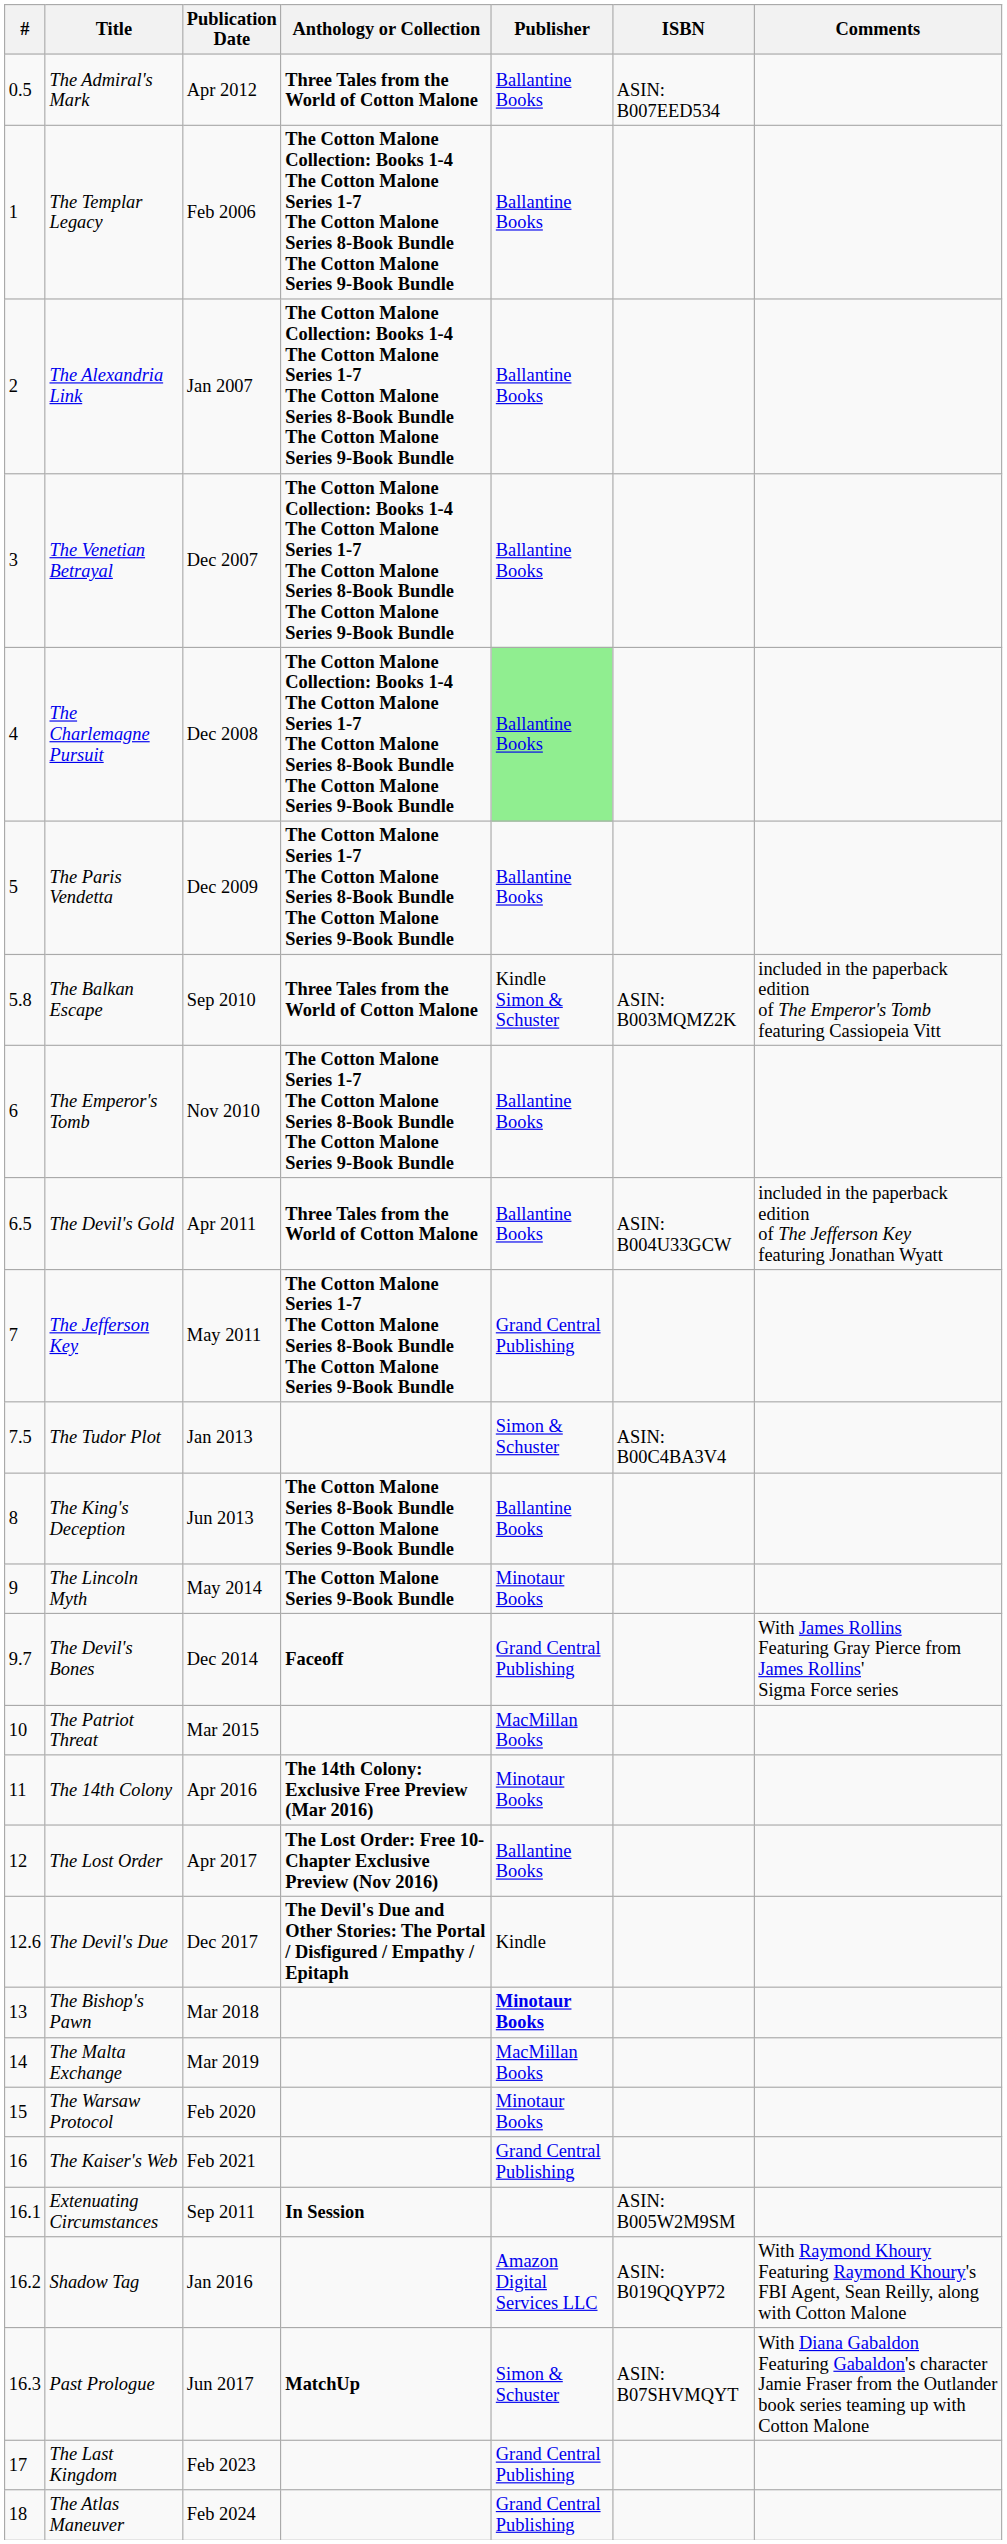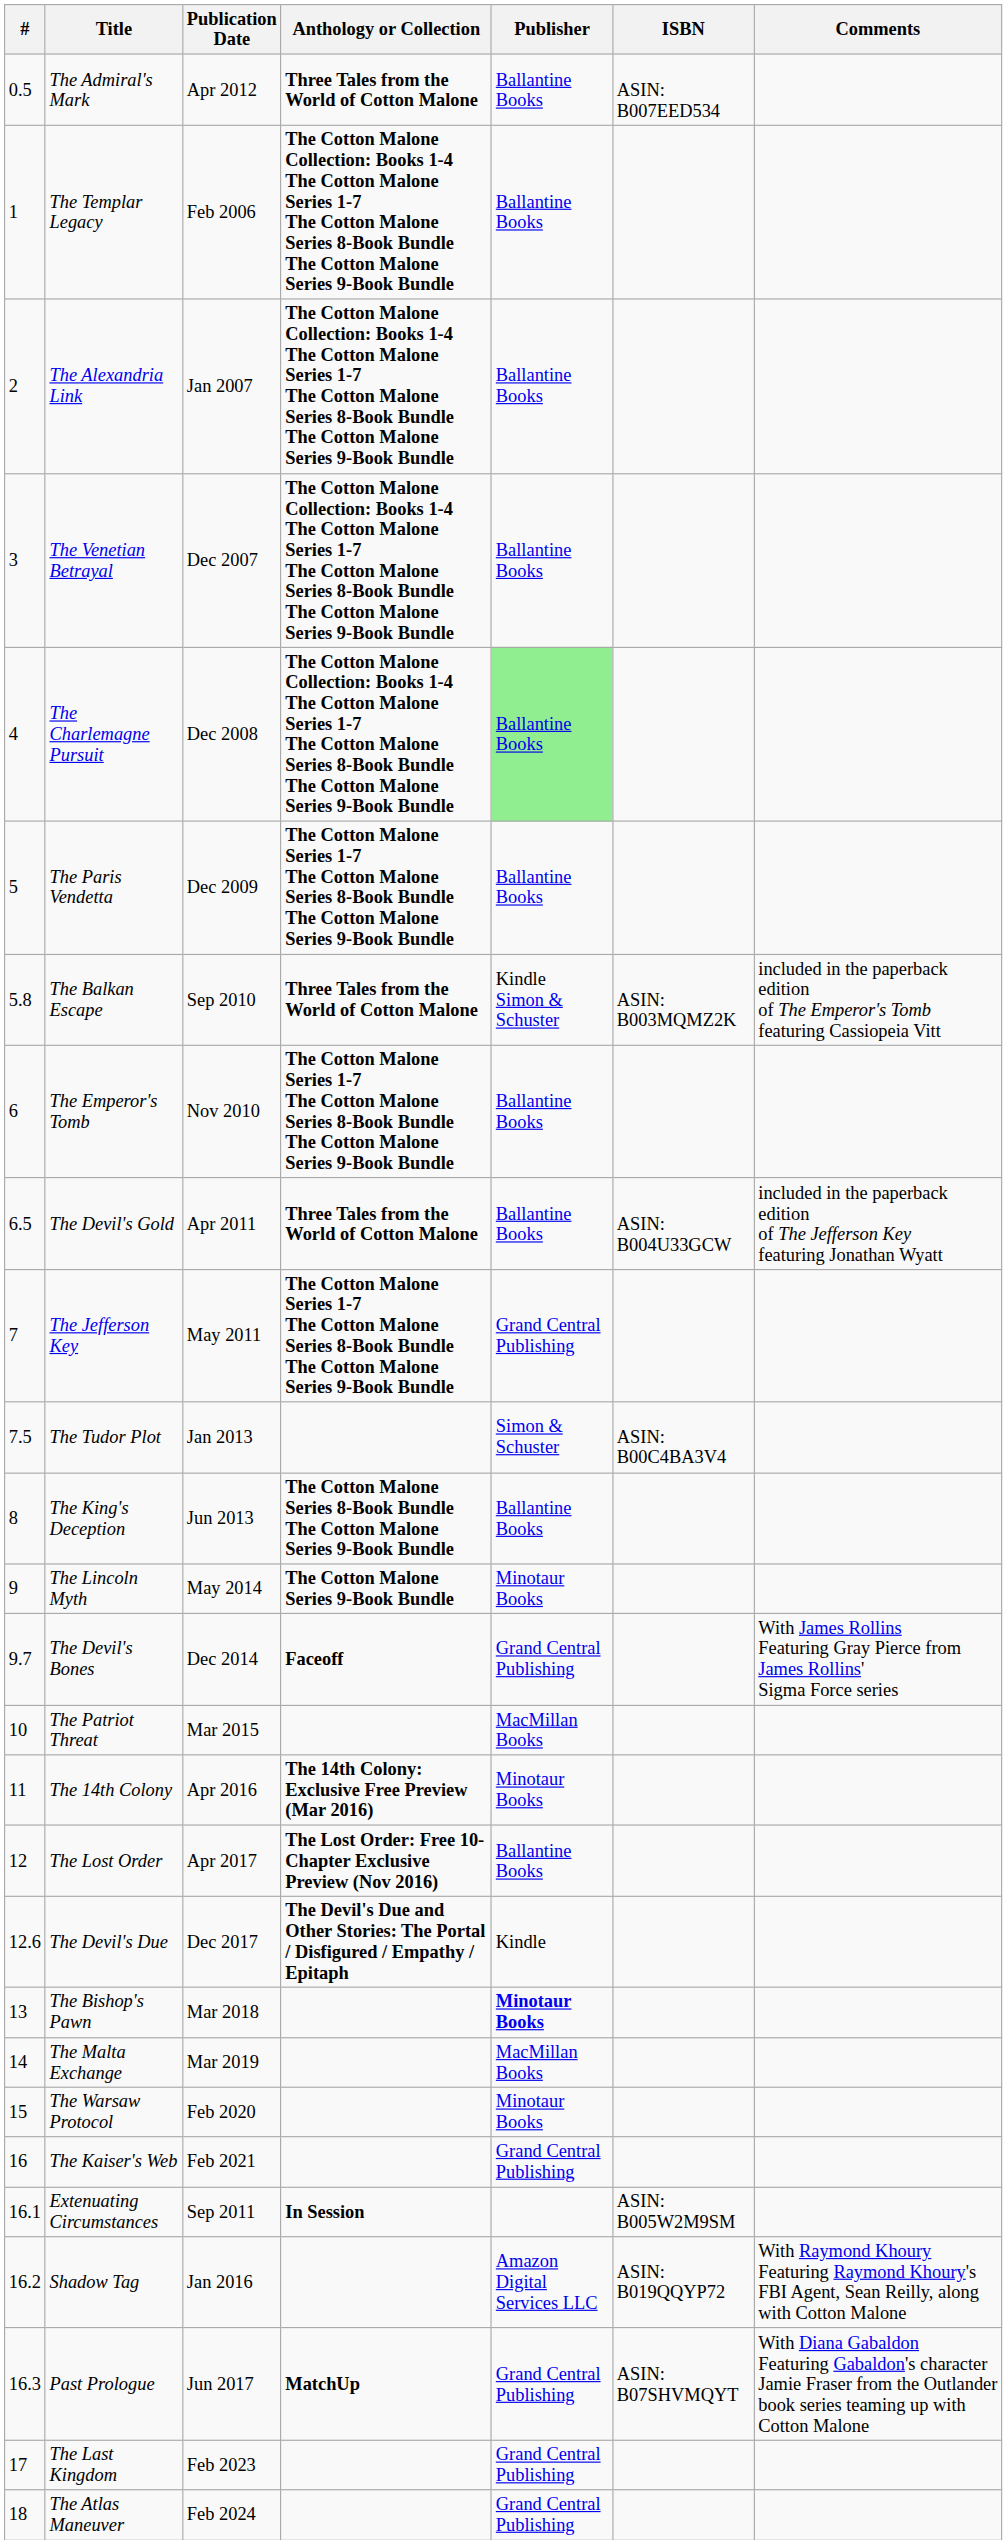 <table class="wikitable">
 <tr>
 <th>#</th>
 <th>Title</th>
 <th>Publication<br>Date</th>
 <th>Anthology or Collection</th>
 <th>Publisher</th>
 <th>ISBN</th>
 <th>Comments</th>
 </tr>
 <tr>
 <td>0.5</td>
 <td><em>The Admiral's Mark</em></td>
 <td>Apr 2012</td>
 <td><strong>Three Tales from the World of Cotton Malone</strong></td>
 <td><a href='#'>Ballantine Books</a></td>
 <td><br>ASIN: B007EED534</td>
 <td></td>
 </tr>
 <tr>
 <td>1</td>
 <td><em>The Templar Legacy</em></td>
 <td>Feb 2006</td>
 <td><strong>The Cotton Malone Collection: Books 1-4</strong><br><strong>The Cotton Malone Series 1-7</strong><br><strong>The Cotton Malone Series 8-Book Bundle</strong><br><strong>The Cotton Malone Series 9-Book Bundle</strong></td>
 <td><a href='#'>Ballantine Books</a></td>
 <td></td>
 <td></td>
 </tr>
 <tr>
 <td>2</td>
 <td><em><a href='#'>The Alexandria Link</a></em></td>
 <td>Jan 2007</td>
 <td><strong>The Cotton Malone Collection: Books 1-4</strong><br><strong>The Cotton Malone Series 1-7</strong><br><strong>The Cotton Malone Series 8-Book Bundle</strong><br><strong>The Cotton Malone Series 9-Book Bundle</strong></td>
 <td><a href='#'>Ballantine Books</a></td>
 <td></td>
 <td></td>
 </tr>
 <tr>
 <td>3</td>
 <td><em><a href='#'>The Venetian Betrayal</a></em></td>
 <td>Dec 2007</td>
 <td><strong>The Cotton Malone Collection: Books 1-4</strong><br><strong>The Cotton Malone Series 1-7</strong><br><strong>The Cotton Malone Series 8-Book Bundle</strong><br><strong>The Cotton Malone Series 9-Book Bundle</strong></td>
 <td><a href='#'>Ballantine Books</a></td>
 <td></td>
 <td></td>
 </tr>
 <tr>
 <td>4</td>
 <td><em><a href='#'>The Charlemagne Pursuit</a></em></td>
 <td>Dec 2008</td>
 <td><strong>The Cotton Malone Collection: Books 1-4</strong><br><strong>The Cotton Malone Series 1-7</strong><br><strong>The Cotton Malone Series 8-Book Bundle</strong><br><strong>The Cotton Malone Series 9-Book Bundle</strong></td>
 <td style="background: lightgreen;"><a href='#'>Ballantine Books</a></td>
 <td></td>
 <td></td>
 </tr>
 <tr>
 <td>5</td>
 <td><em>The Paris Vendetta</em></td>
 <td>Dec 2009</td>
 <td><strong>The Cotton Malone Series 1-7</strong><br><strong>The Cotton Malone Series 8-Book Bundle</strong><br><strong>The Cotton Malone Series 9-Book Bundle</strong></td>
 <td><a href='#'>Ballantine Books</a></td>
 <td></td>
 <td></td>
 </tr>
 <tr>
 <td>5.8</td>
 <td><em>The Balkan Escape</em></td>
 <td>Sep 2010</td>
 <td><strong>Three Tales from the World of Cotton Malone</strong></td>
 <td>Kindle<br><a href='#'>Simon & Schuster</a></td>
 <td><br>ASIN: B003MQMZ2K</td>
 <td>included in the paperback edition<br>of <em>The Emperor's Tomb</em><br>featuring Cassiopeia Vitt</td>
 </tr>
 <tr>
 <td>6</td>
 <td><em>The Emperor's Tomb</em></td>
 <td>Nov 2010</td>
 <td><strong>The Cotton Malone Series 1-7</strong><br><strong>The Cotton Malone Series 8-Book Bundle</strong><br><strong>The Cotton Malone Series 9-Book Bundle</strong></td>
 <td><a href='#'>Ballantine Books</a></td>
 <td></td>
 <td></td>
 </tr>
 <tr>
 <td>6.5</td>
 <td><em>The Devil's Gold</em></td>
 <td>Apr 2011</td>
 <td><strong>Three Tales from the World of Cotton Malone</strong></td>
 <td><a href='#'>Ballantine Books</a></td>
 <td><br>ASIN: B004U33GCW</td>
 <td>included in the paperback edition<br>of <em>The Jefferson Key</em><br>featuring Jonathan Wyatt</td>
 </tr>
 <tr>
 <td>7</td>
 <td><em><a href='#'>The Jefferson Key</a></em></td>
 <td>May 2011</td>
 <td><strong>The Cotton Malone Series 1-7</strong><br><strong>The Cotton Malone Series 8-Book Bundle</strong><br><strong>The Cotton Malone Series 9-Book Bundle</strong></td>
 <td><a href='#'>Grand Central Publishing</a></td>
 <td></td>
 <td></td>
 </tr>
 <tr>
 <td>7.5</td>
 <td><em>The Tudor Plot</em></td>
 <td>Jan 2013</td>
 <td></td>
 <td><a href='#'>Simon & Schuster</a></td>
 <td><br>ASIN: B00C4BA3V4</td>
 <td></td>
 </tr>
 <tr>
 <td>8</td>
 <td><em>The King's Deception</em></td>
 <td>Jun 2013</td>
 <td><strong>The Cotton Malone Series 8-Book Bundle</strong><br><strong>The Cotton Malone Series 9-Book Bundle</strong></td>
 <td><a href='#'>Ballantine Books</a></td>
 <td></td>
 <td></td>
 </tr>
 <tr>
 <td>9</td>
 <td><em>The Lincoln Myth</em></td>
 <td>May 2014</td>
 <td><strong>The Cotton Malone Series 9-Book Bundle</strong></td>
 <td><a href='#'>Minotaur Books</a></td>
 <td></td>
 <td></td>
 </tr>
 <tr>
 <td>9.7</td>
 <td><em>The Devil's Bones</em></td>
 <td>Dec 2014</td>
 <td><strong>Faceoff</strong></td>
 <td><a href='#'>Grand Central Publishing</a></td>
 <td></td>
 <td>With <a href='#'>James Rollins</a><br>Featuring Gray Pierce from <a href='#'>James Rollins</a>'<br>Sigma Force series</td>
 </tr>
 <tr>
 <td>10</td>
 <td><em>The Patriot Threat</em></td>
 <td>Mar 2015</td>
 <td></td>
 <td><a href='#'>MacMillan Books</a></td>
 <td></td>
 <td></td>
 </tr>
 <tr>
 <td>11</td>
 <td><em>The 14th Colony</em></td>
 <td>Apr 2016</td>
 <td><strong>The 14th Colony: Exclusive Free Preview (Mar 2016)</strong></td>
 <td><a href='#'>Minotaur Books</a></td>
 <td></td>
 <td></td>
 </tr>
 <tr>
 <td>12</td>
 <td><em>The Lost Order</em></td>
 <td>Apr 2017</td>
 <td><strong>The Lost Order: Free 10-Chapter Exclusive Preview (Nov 2016)</strong></td>
 <td><a href='#'>Ballantine Books</a></td>
 <td></td>
 <td></td>
 </tr>
 <tr>
 <td>12.6</td>
 <td><em>The Devil's Due</em></td>
 <td>Dec 2017</td>
 <td><strong>The Devil's Due and Other Stories: The Portal / Disfigured / Empathy / Epitaph</strong></td>
 <td>Kindle</td>
 <td></td>
 <td></td>
 </tr>
 <tr>
 <td>13</td>
 <td><em>The Bishop's Pawn</em></td>
 <td>Mar 2018</td>
 <td></td>
 <td><strong><a href='#'>Minotaur Books</a></strong></td>
 <td></td>
 <td></td>
 </tr>
 <tr>
 <td>14</td>
 <td><em>The Malta Exchange</em></td>
 <td>Mar 2019</td>
 <td></td>
 <td><a href='#'>MacMillan Books</a></td>
 <td></td>
 <td></td>
 </tr>
 <tr>
 <td>15</td>
 <td><em>The Warsaw Protocol</em></td>
 <td>Feb 2020</td>
 <td></td>
 <td><a href='#'>Minotaur Books</a></td>
 <td></td>
 <td></td>
 </tr>
 <tr>
 <td>16</td>
 <td><em>The Kaiser's Web</em></td>
 <td>Feb 2021</td>
 <td></td>
 <td><a href='#'>Grand Central Publishing</a></td>
 <td></td>
 <td></td>
 </tr>
 <tr>
 <td>16.1</td>
 <td><em>Extenuating Circumstances</em></td>
 <td>Sep 2011</td>
 <td><strong>In Session</strong></td>
 <td></td>
 <td>ASIN: B005W2M9SM</td>
 <td></td>
 </tr>
 <tr>
 <td>16.2</td>
 <td><em>Shadow Tag</em></td>
 <td>Jan 2016</td>
 <td></td>
 <td><a href='#'>Amazon Digital Services LLC</a></td>
 <td>ASIN: B019QQYP72<br></td>
 <td>With <a href='#'>Raymond Khoury</a><br>Featuring <a href='#'>Raymond Khoury</a>'s FBI Agent, Sean Reilly, along with Cotton Malone</td>
 </tr>
 <tr>
 <td>16.3</td>
 <td><em>Past Prologue</em></td>
 <td>Jun 2017</td>
 <td><strong>MatchUp</strong></td>
-<td><a href='#'>Simon & Schuster</a></td>
+<td><a href='#'>Grand Central Publishing</a></td>
 <td>ASIN: B07SHVMQYT</td>
 <td>With <a href='#'>Diana Gabaldon</a><br>Featuring <a href='#'>Gabaldon</a>'s character Jamie Fraser from the Outlander book series teaming up with Cotton Malone</td>
 </tr>
 <tr>
 <td>17</td>
 <td><em>The Last Kingdom</em></td>
 <td>Feb 2023</td>
 <td></td>
 <td><a href='#'>Grand Central Publishing</a></td>
 <td></td>
 <td></td>
 </tr>
 <tr>
 <td>18</td>
 <td><em>The Atlas Maneuver</em></td>
 <td>Feb 2024</td>
 <td></td>
 <td><a href='#'>Grand Central Publishing</a></td>
 <td></td>
 <td></td>
 </tr>
 </table>
